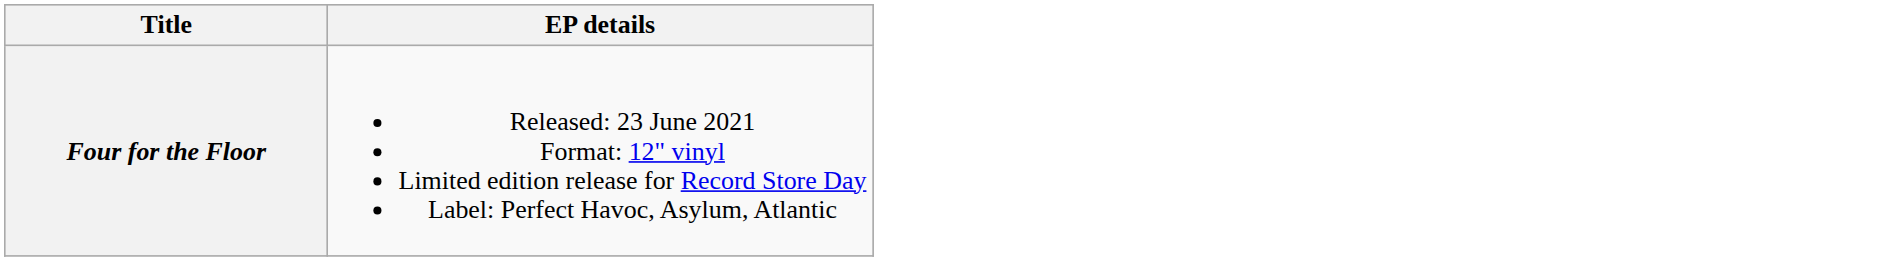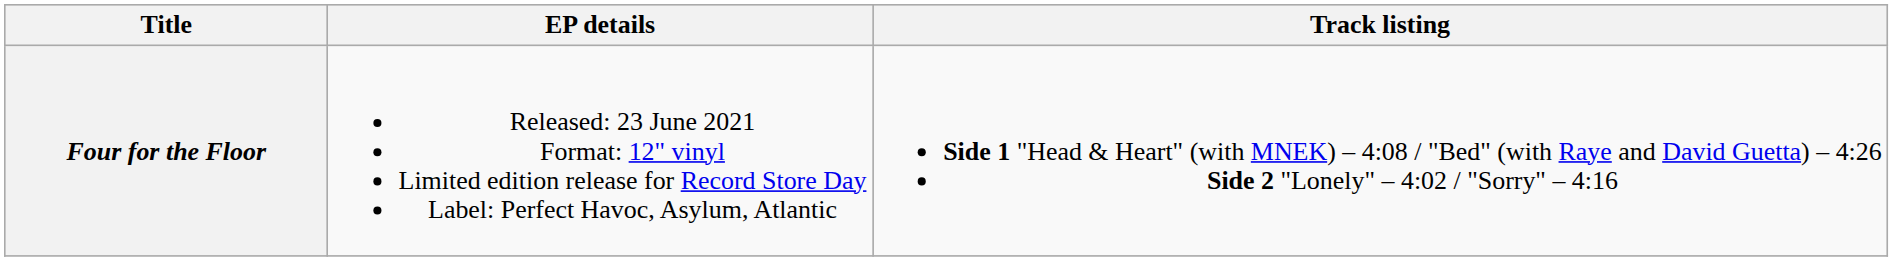 <table class="wikitable plainrowheaders" style="text-align:center;">
 <tr>
 <th scope="col" style="width:12em;">Title</th>
 <th scope="col">EP details</th>
+<th scope="col">Track listing</th>
 </tr>
 <tr>
 <th scope="row"><em>Four for the Floor</em></th>
 <td><br><ul><li>Released: 23 June 2021</li><li>Format: <a href='#'>12" vinyl</a></li><li>Limited edition release for <a href='#'>Record Store Day</a></li><li>Label: Perfect Havoc, Asylum, Atlantic</li></ul></td>
+<td><br><ul><li><strong>Side 1</strong> "Head & Heart" (with <a href='#'>MNEK</a>) – 4:08 / "Bed" (with <a href='#'>Raye</a> and <a href='#'>David Guetta</a>) – 4:26</li><li><strong>Side 2</strong> "Lonely" – 4:02 / "Sorry" – 4:16</li></ul></td>
 </tr>
 </table>
